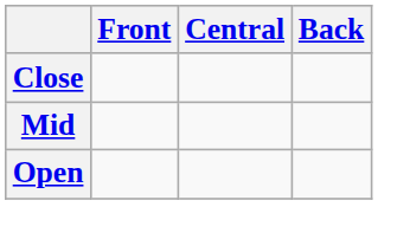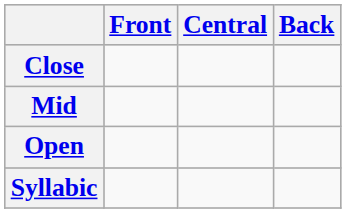 <table class="wikitable" style="text-align:center;">
 <tr>
 <th></th>
 <th><a href='#'>Front</a></th>
 <th><a href='#'>Central</a></th>
 <th><a href='#'>Back</a></th>
 </tr>
 <tr>
 <th><a href='#'>Close</a></th>
 <td></td>
 <td></td>
 <td></td>
 </tr>
 <tr>
 <th><a href='#'>Mid</a></th>
 <td></td>
 <td></td>
 <td></td>
 </tr>
 <tr>
 <th><a href='#'>Open</a></th>
 <td></td>
 <td> </td>
 <td></td>
 </tr>
+<tr>
+<th><a href='#'>Syllabic</a></th>
+<td></td>
+<td></td>
+<td></td>
+</tr>
 </table>
